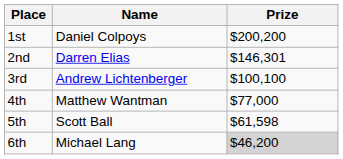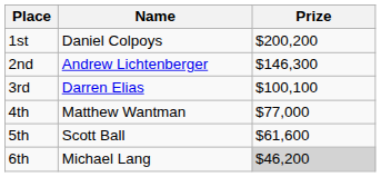 <table class="wikitable">
 <tr>
 <th width="50">Place</th>
 <th width="200">Name</th>
 <th width="125">Prize</th>
 </tr>
 <tr>
 <td>1st</td>
 <td> Daniel Colpoys</td>
 <td>$200,200</td>
 </tr>
 <tr>
 <td>2nd</td>
-<td> <a href='#'>Darren Elias</a></td>
-<td>$146,301</td>
+<td> <a href='#'>Andrew Lichtenberger</a></td>
+<td>$146,300</td>
 </tr>
 <tr>
 <td>3rd</td>
-<td> <a href='#'>Andrew Lichtenberger</a></td>
+<td> <a href='#'>Darren Elias</a></td>
 <td>$100,100</td>
 </tr>
 <tr>
 <td>4th</td>
 <td> Matthew Wantman</td>
 <td>$77,000</td>
 </tr>
 <tr>
 <td>5th</td>
 <td> Scott Ball</td>
-<td>$61,598</td>
+<td>$61,600</td>
 </tr>
 <tr>
 <td>6th</td>
 <td> Michael Lang</td>
 <td style="background: lightgrey;">$46,200</td>
 </tr>
 </table>
